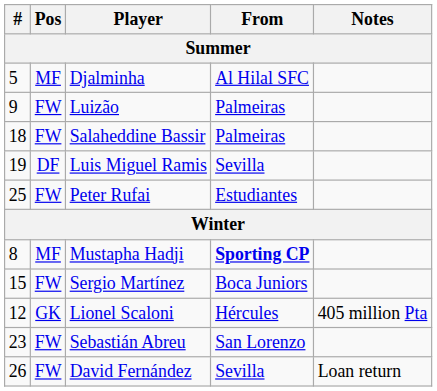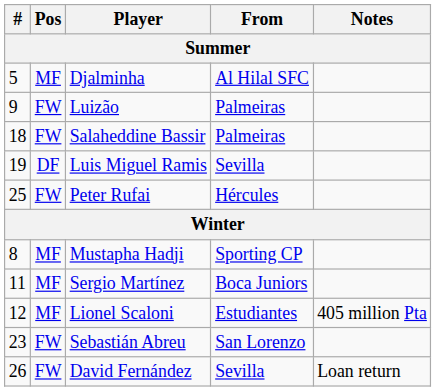 <table class="wikitable" style="font-size:95%; text-align:left;">
 <tr>
 <th>#</th>
 <th>Pos</th>
 <th>Player</th>
 <th>From</th>
 <th>Notes</th>
 </tr>
 <tr>
 <th colspan="5">Summer</th>
 </tr>
 <tr>
 <td>5</td>
 <td align="center"><a href='#'>MF</a></td>
 <td> <a href='#'>Djalminha</a></td>
 <td> <a href='#'>Al Hilal SFC</a></td>
 <td></td>
 </tr>
 <tr>
 <td>9</td>
 <td align="center"><a href='#'>FW</a></td>
 <td> <a href='#'>Luizão</a></td>
 <td> <a href='#'>Palmeiras</a></td>
 <td></td>
 </tr>
 <tr>
 <td>18</td>
 <td align="center"><a href='#'>FW</a></td>
 <td> <a href='#'>Salaheddine Bassir</a></td>
 <td> <a href='#'>Palmeiras</a></td>
 <td></td>
 </tr>
 <tr>
 <td>19</td>
 <td align="center"><a href='#'>DF</a></td>
 <td> <a href='#'>Luis Miguel Ramis</a></td>
 <td> <a href='#'>Sevilla</a></td>
 <td></td>
 </tr>
 <tr>
 <td>25</td>
 <td align="center"><a href='#'>FW</a></td>
 <td> <a href='#'>Peter Rufai</a></td>
-<td> <a href='#'>Estudiantes</a></td>
+<td> <a href='#'>Hércules</a></td>
 <td></td>
 </tr>
 <tr>
 <th colspan="5">Winter</th>
 </tr>
 <tr>
 <td>8</td>
 <td align="center"><a href='#'>MF</a></td>
 <td> <a href='#'>Mustapha Hadji</a></td>
-<td><strong> <a href='#'>Sporting CP</a></strong></td>
+<td> <a href='#'>Sporting CP</a></td>
 <td></td>
 </tr>
 <tr>
-<td>15</td>
-<td align="center"><a href='#'>FW</a></td>
+<td>11</td>
+<td align="center"><a href='#'>MF</a></td>
 <td> <a href='#'>Sergio Martínez</a></td>
 <td> <a href='#'>Boca Juniors</a></td>
 <td></td>
 </tr>
 <tr>
 <td>12</td>
-<td align="center"><a href='#'>GK</a></td>
+<td align="center"><a href='#'>MF</a></td>
 <td> <a href='#'>Lionel Scaloni</a></td>
-<td> <a href='#'>Hércules</a></td>
+<td> <a href='#'>Estudiantes</a></td>
 <td>405 million <a href='#'>Pta</a></td>
 </tr>
 <tr>
 <td>23</td>
 <td align="center"><a href='#'>FW</a></td>
 <td> <a href='#'>Sebastián Abreu</a></td>
 <td> <a href='#'>San Lorenzo</a></td>
 <td></td>
 </tr>
 <tr>
 <td>26</td>
 <td align="center"><a href='#'>FW</a></td>
 <td> <a href='#'>David Fernández</a></td>
 <td> <a href='#'>Sevilla</a></td>
 <td>Loan return</td>
 </tr>
 </table>
